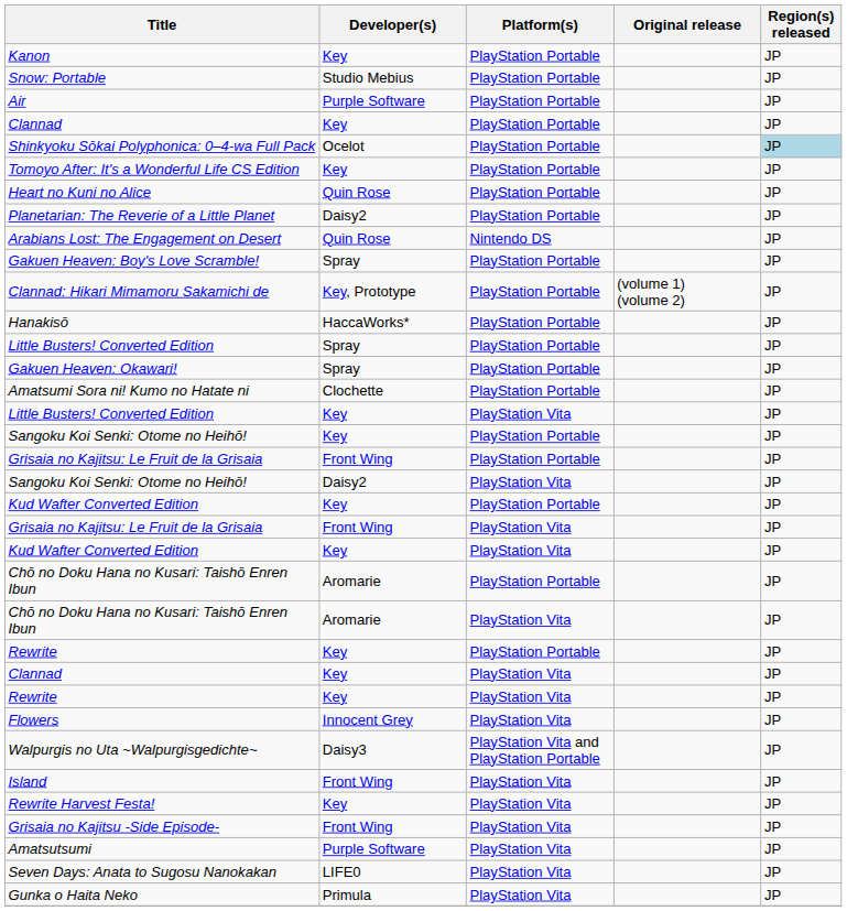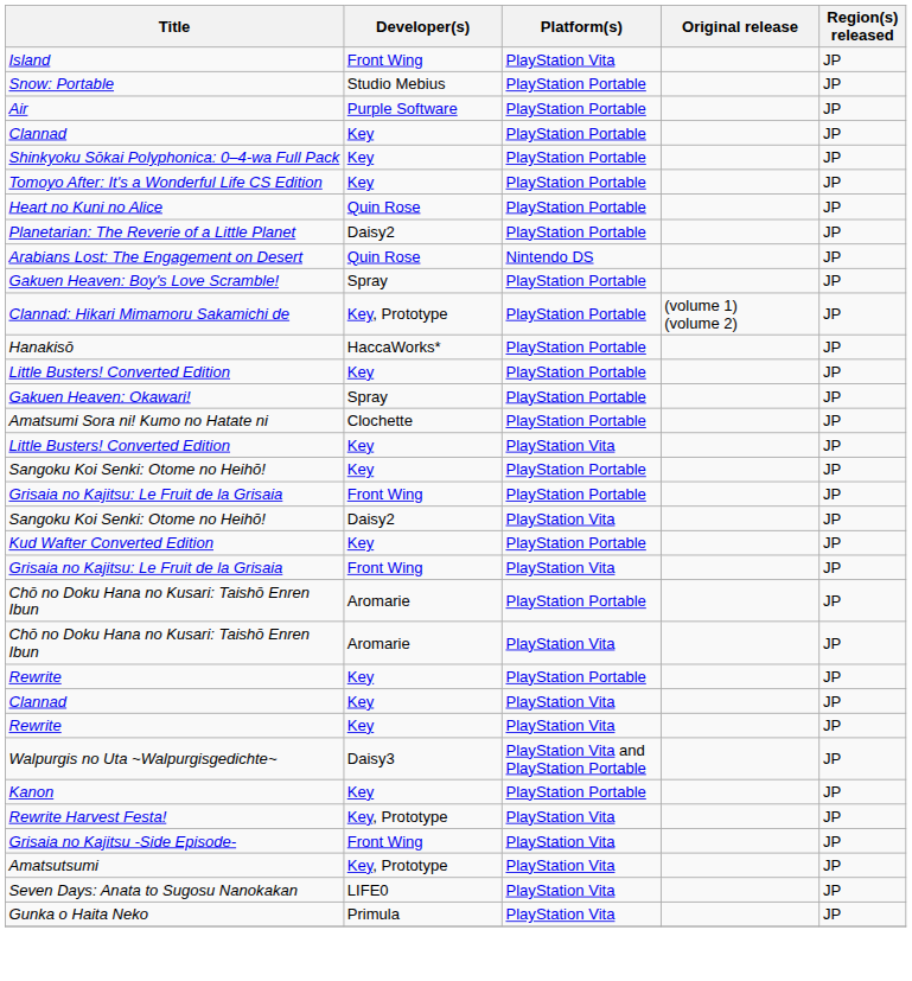 <table class="wikitable sortable" style="width:100%; font-size:95%;">
 <tr>
 <th width="32%">Title</th>
 <th width="15%">Developer(s)</th>
 <th width="15%">Platform(s)</th>
 <th width="15%">Original release</th>
 <th width="5%">Region(s) released</th>
 </tr>
 <tr>
-<td><em><a href='#'>Kanon</a></em></td>
-<td><a href='#'>Key</a></td>
-<td><a href='#'>PlayStation Portable</a></td>
+<td><em><a href='#'>Island</a></em></td>
+<td><a href='#'>Front Wing</a></td>
+<td><a href='#'>PlayStation Vita</a></td>
 <td></td>
 <td>JP</td>
 </tr>
 <tr>
 <td><em><a href='#'>Snow: Portable</a></em></td>
 <td>Studio Mebius</td>
 <td><a href='#'>PlayStation Portable</a></td>
 <td></td>
 <td>JP</td>
 </tr>
 <tr>
 <td><em><a href='#'>Air</a></em></td>
 <td><a href='#'>Purple Software</a></td>
 <td><a href='#'>PlayStation Portable</a></td>
 <td></td>
 <td>JP</td>
 </tr>
 <tr>
 <td><em><a href='#'>Clannad</a></em></td>
 <td><a href='#'>Key</a></td>
 <td><a href='#'>PlayStation Portable</a></td>
 <td></td>
 <td>JP</td>
 </tr>
 <tr>
 <td><em><a href='#'>Shinkyoku Sōkai Polyphonica: 0–4-wa Full Pack</a></em></td>
-<td>Ocelot</td>
+<td><a href='#'>Key</a></td>
 <td><a href='#'>PlayStation Portable</a></td>
 <td></td>
-<td style="background: lightblue;">JP</td>
+<td>JP</td>
 </tr>
 <tr>
 <td><em><a href='#'>Tomoyo After: It's a Wonderful Life CS Edition</a></em></td>
 <td><a href='#'>Key</a></td>
 <td><a href='#'>PlayStation Portable</a></td>
 <td></td>
 <td>JP</td>
 </tr>
 <tr>
 <td><em><a href='#'>Heart no Kuni no Alice</a></em></td>
 <td><a href='#'>Quin Rose</a></td>
 <td><a href='#'>PlayStation Portable</a></td>
 <td></td>
 <td>JP</td>
 </tr>
 <tr>
 <td><em><a href='#'>Planetarian: The Reverie of a Little Planet</a></em></td>
 <td>Daisy2</td>
 <td><a href='#'>PlayStation Portable</a></td>
 <td></td>
 <td>JP</td>
 </tr>
 <tr>
 <td><em><a href='#'>Arabians Lost: The Engagement on Desert</a></em></td>
 <td><a href='#'>Quin Rose</a></td>
 <td><a href='#'>Nintendo DS</a></td>
 <td></td>
 <td>JP</td>
 </tr>
 <tr>
 <td><em><a href='#'>Gakuen Heaven: Boy's Love Scramble!</a></em></td>
 <td>Spray</td>
 <td><a href='#'>PlayStation Portable</a></td>
 <td></td>
 <td>JP</td>
 </tr>
 <tr>
 <td><em><a href='#'>Clannad: Hikari Mimamoru Sakamichi de</a></em></td>
 <td><a href='#'>Key</a>, Prototype</td>
 <td><a href='#'>PlayStation Portable</a></td>
 <td> (volume 1)<br> (volume 2)</td>
 <td>JP</td>
 </tr>
 <tr>
 <td><em>Hanakisō</em></td>
 <td>HaccaWorks*</td>
 <td><a href='#'>PlayStation Portable</a></td>
 <td></td>
 <td>JP</td>
 </tr>
 <tr>
 <td><em><a href='#'>Little Busters! Converted Edition</a></em></td>
-<td>Spray</td>
+<td><a href='#'>Key</a></td>
 <td><a href='#'>PlayStation Portable</a></td>
 <td></td>
 <td>JP</td>
 </tr>
 <tr>
 <td><em><a href='#'>Gakuen Heaven: Okawari!</a></em></td>
 <td>Spray</td>
 <td><a href='#'>PlayStation Portable</a></td>
 <td></td>
 <td>JP</td>
 </tr>
 <tr>
 <td><em>Amatsumi Sora ni! Kumo no Hatate ni</em></td>
 <td>Clochette</td>
 <td><a href='#'>PlayStation Portable</a></td>
 <td></td>
 <td>JP</td>
 </tr>
 <tr>
 <td><em><a href='#'>Little Busters! Converted Edition</a></em></td>
 <td><a href='#'>Key</a></td>
 <td><a href='#'>PlayStation Vita</a></td>
 <td></td>
 <td>JP</td>
 </tr>
 <tr>
 <td><em>Sangoku Koi Senki: Otome no Heihō!</em></td>
 <td><a href='#'>Key</a></td>
 <td><a href='#'>PlayStation Portable</a></td>
 <td></td>
 <td>JP</td>
 </tr>
 <tr>
 <td><em><a href='#'>Grisaia no Kajitsu: Le Fruit de la Grisaia</a></em></td>
 <td><a href='#'>Front Wing</a></td>
 <td><a href='#'>PlayStation Portable</a></td>
 <td></td>
 <td>JP</td>
 </tr>
 <tr>
 <td><em>Sangoku Koi Senki: Otome no Heihō!</em></td>
 <td>Daisy2</td>
 <td><a href='#'>PlayStation Vita</a></td>
 <td></td>
 <td>JP</td>
 </tr>
 <tr>
 <td><em><a href='#'>Kud Wafter Converted Edition</a></em></td>
 <td><a href='#'>Key</a></td>
 <td><a href='#'>PlayStation Portable</a></td>
 <td></td>
 <td>JP</td>
 </tr>
 <tr>
 <td><em><a href='#'>Grisaia no Kajitsu: Le Fruit de la Grisaia</a></em></td>
 <td><a href='#'>Front Wing</a></td>
 <td><a href='#'>PlayStation Vita</a></td>
 <td></td>
 <td>JP</td>
 </tr>
 <tr>
-<td><em><a href='#'>Kud Wafter Converted Edition</a></em></td>
-<td><a href='#'>Key</a></td>
-<td><a href='#'>PlayStation Vita</a></td>
-<td></td>
-<td>JP</td>
-</tr>
-<tr>
 <td><em>Chō no Doku Hana no Kusari: Taishō Enren Ibun</em></td>
 <td>Aromarie</td>
 <td><a href='#'>PlayStation Portable</a></td>
 <td></td>
 <td>JP</td>
 </tr>
 <tr>
 <td><em>Chō no Doku Hana no Kusari: Taishō Enren Ibun</em></td>
 <td>Aromarie</td>
 <td><a href='#'>PlayStation Vita</a></td>
 <td></td>
 <td>JP</td>
 </tr>
 <tr>
 <td><em><a href='#'>Rewrite</a></em></td>
 <td><a href='#'>Key</a></td>
 <td><a href='#'>PlayStation Portable</a></td>
 <td></td>
 <td>JP</td>
 </tr>
 <tr>
 <td><em><a href='#'>Clannad</a></em></td>
 <td><a href='#'>Key</a></td>
 <td><a href='#'>PlayStation Vita</a></td>
 <td></td>
 <td>JP</td>
 </tr>
 <tr>
 <td><em><a href='#'>Rewrite</a></em></td>
 <td><a href='#'>Key</a></td>
 <td><a href='#'>PlayStation Vita</a></td>
 <td></td>
 <td>JP</td>
 </tr>
 <tr>
-<td><em><a href='#'>Flowers</a></em></td>
-<td><a href='#'>Innocent Grey</a></td>
-<td><a href='#'>PlayStation Vita</a></td>
-<td></td>
-<td>JP</td>
-</tr>
-<tr>
 <td><em>Walpurgis no Uta ~Walpurgisgedichte~</em></td>
 <td>Daisy3</td>
 <td><a href='#'>PlayStation Vita</a> and <a href='#'>PlayStation Portable</a></td>
 <td></td>
 <td>JP</td>
 </tr>
 <tr>
-<td><em><a href='#'>Island</a></em></td>
-<td><a href='#'>Front Wing</a></td>
-<td><a href='#'>PlayStation Vita</a></td>
+<td><em><a href='#'>Kanon</a></em></td>
+<td><a href='#'>Key</a></td>
+<td><a href='#'>PlayStation Portable</a></td>
 <td></td>
 <td>JP</td>
 </tr>
 <tr>
 <td><em><a href='#'>Rewrite Harvest Festa!</a></em></td>
-<td><a href='#'>Key</a></td>
+<td><a href='#'>Key</a>, Prototype</td>
 <td><a href='#'>PlayStation Vita</a></td>
 <td></td>
 <td>JP</td>
 </tr>
 <tr>
 <td><em><a href='#'>Grisaia no Kajitsu -Side Episode-</a></em></td>
 <td><a href='#'>Front Wing</a></td>
 <td><a href='#'>PlayStation Vita</a></td>
 <td></td>
 <td>JP</td>
 </tr>
 <tr>
 <td><em>Amatsutsumi</em></td>
-<td><a href='#'>Purple Software</a></td>
+<td><a href='#'>Key</a>, Prototype</td>
 <td><a href='#'>PlayStation Vita</a></td>
 <td></td>
 <td>JP</td>
 </tr>
 <tr>
 <td><em>Seven Days: Anata to Sugosu Nanokakan</em></td>
 <td>LIFE0</td>
 <td><a href='#'>PlayStation Vita</a></td>
 <td></td>
 <td>JP</td>
 </tr>
 <tr>
 <td><em>Gunka o Haita Neko</em></td>
 <td>Primula</td>
 <td><a href='#'>PlayStation Vita</a></td>
 <td></td>
 <td>JP</td>
 </tr>
 <tr>
 </tr>
 </table>
